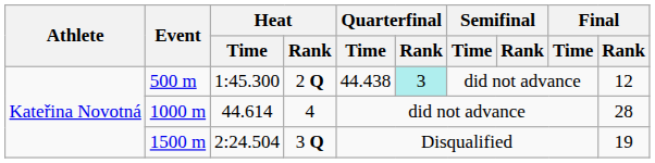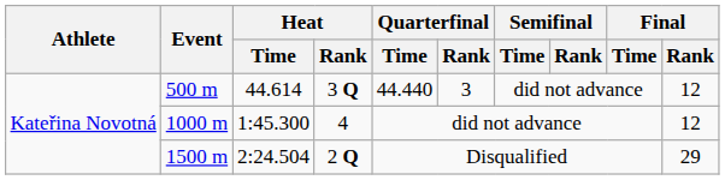 <table class="wikitable" style="font-size:90%">
 <tr>
 <th rowspan="2">Athlete</th>
 <th rowspan="2">Event</th>
 <th colspan="2">Heat</th>
 <th colspan="2">Quarterfinal</th>
 <th colspan="2">Semifinal</th>
 <th colspan="2">Final</th>
 </tr>
 <tr>
 <th>Time</th>
 <th>Rank</th>
 <th>Time</th>
 <th>Rank</th>
 <th>Time</th>
 <th>Rank</th>
 <th>Time</th>
 <th>Rank</th>
 </tr>
 <tr align=center>
 <td align=left rowspan=3><a href='#'>Kateřina Novotná</a></td>
 <td align=left><a href='#'>500 m</a></td>
-<td>1:45.300</td>
-<td>2 <strong>Q</strong></td>
-<td>44.438</td>
-<td style="background: paleturquoise;">3</td>
+<td>44.614</td>
+<td>3 <strong>Q</strong></td>
+<td>44.440</td>
+<td>3</td>
 <td colspan=3>did not advance</td>
 <td>12</td>
 </tr>
 <tr align=center>
 <td align=left><a href='#'>1000 m</a></td>
-<td>44.614</td>
+<td>1:45.300</td>
 <td>4</td>
 <td colspan=5>did not advance</td>
-<td>28</td>
+<td>12</td>
 </tr>
 <tr align=center>
 <td align=left><a href='#'>1500 m</a></td>
 <td>2:24.504</td>
-<td>3 <strong>Q</strong></td>
+<td>2 <strong>Q</strong></td>
 <td colspan=5>Disqualified</td>
-<td>19</td>
+<td>29</td>
 </tr>
 </table>
